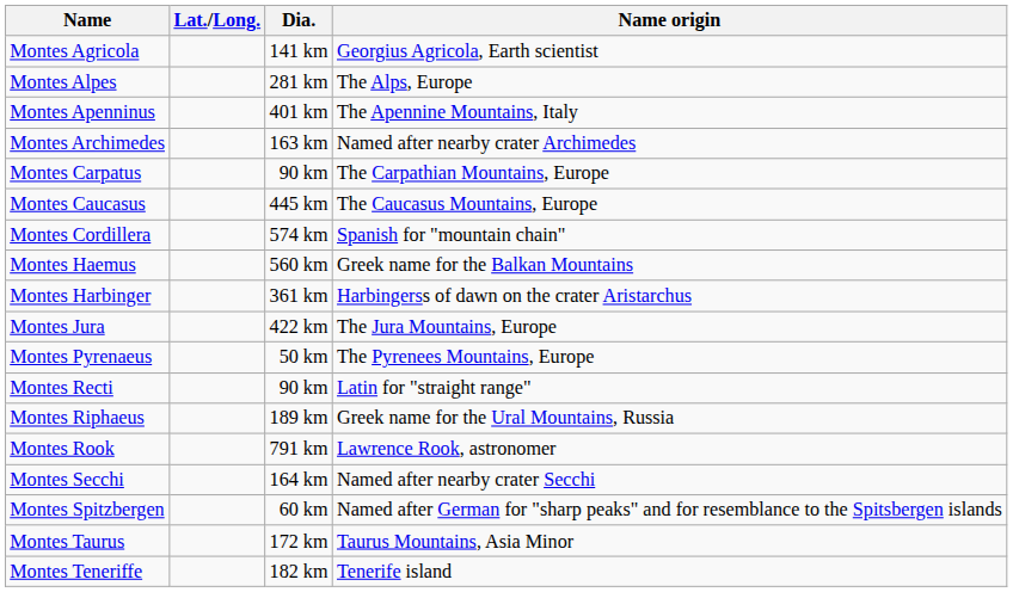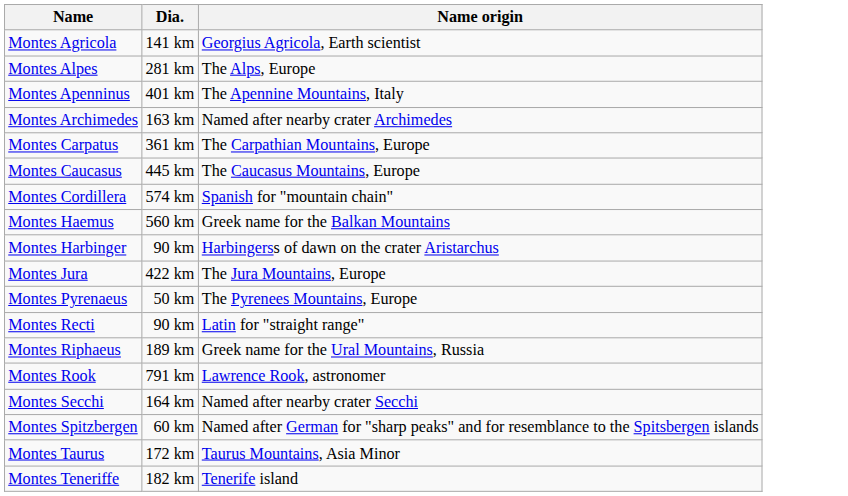 <table class="wikitable sortable">
 <tr>
 <th>Name</th>
-<th><a href='#'>Lat.</a>/<a href='#'>Long.</a></th>
 <th>Dia.</th>
 <th>Name origin</th>
 </tr>
 <tr>
 <td><a href='#'>Montes Agricola</a></td>
-<td style="white-space:nowrap; text-align:center;"></td>
 <td align="right">141 km</td>
 <td><a href='#'>Georgius Agricola</a>, Earth scientist</td>
 </tr>
 <tr>
 <td><a href='#'>Montes Alpes</a></td>
-<td style="white-space:nowrap; text-align:center;"></td>
 <td align="right">281 km</td>
 <td>The <a href='#'>Alps</a>, Europe</td>
 </tr>
 <tr>
 <td><a href='#'>Montes Apenninus</a></td>
-<td style="white-space:nowrap; text-align:center;"></td>
 <td align="right">401 km</td>
 <td>The <a href='#'>Apennine Mountains</a>, Italy</td>
 </tr>
 <tr>
 <td><a href='#'>Montes Archimedes</a></td>
-<td style="white-space:nowrap; text-align:center;"></td>
 <td align="right">163 km</td>
 <td>Named after nearby crater <a href='#'>Archimedes</a></td>
 </tr>
 <tr>
 <td><a href='#'>Montes Carpatus</a></td>
-<td style="white-space:nowrap; text-align:center;"></td>
-<td align="right">90 km</td>
+<td align="right">361 km</td>
 <td>The <a href='#'>Carpathian Mountains</a>, Europe</td>
 </tr>
 <tr>
 <td><a href='#'>Montes Caucasus</a></td>
-<td style="white-space:nowrap; text-align:center;"></td>
 <td align="right">445 km</td>
 <td>The <a href='#'>Caucasus Mountains</a>, Europe</td>
 </tr>
 <tr>
 <td><a href='#'>Montes Cordillera</a></td>
-<td style="white-space:nowrap; text-align:center;"></td>
 <td align="right">574 km</td>
 <td><a href='#'>Spanish</a> for "mountain chain"</td>
 </tr>
 <tr>
 <td><a href='#'>Montes Haemus</a></td>
-<td style="white-space:nowrap; text-align:center;"></td>
 <td align="right">560 km</td>
 <td>Greek name for the <a href='#'>Balkan Mountains</a></td>
 </tr>
 <tr>
 <td><a href='#'>Montes Harbinger</a></td>
-<td style="white-space:nowrap; text-align:center;"></td>
-<td align="right">361 km</td>
+<td align="right">90 km</td>
 <td><a href='#'>Harbingers</a>s of dawn on the crater <a href='#'>Aristarchus</a></td>
 </tr>
 <tr>
 <td><a href='#'>Montes Jura</a></td>
-<td style="white-space:nowrap; text-align:center;"></td>
 <td align="right">422 km</td>
 <td>The <a href='#'>Jura Mountains</a>, Europe</td>
 </tr>
 <tr>
 <td><a href='#'>Montes Pyrenaeus</a></td>
-<td style="white-space:nowrap; text-align:center;"></td>
 <td align="right">50 km</td>
 <td>The <a href='#'>Pyrenees Mountains</a>, Europe</td>
 </tr>
 <tr>
 <td><a href='#'>Montes Recti</a></td>
-<td style="white-space:nowrap; text-align:center;"></td>
 <td align="right">90 km</td>
 <td><a href='#'>Latin</a> for "straight range"</td>
 </tr>
 <tr>
 <td><a href='#'>Montes Riphaeus</a></td>
-<td style="white-space:nowrap; text-align:center;"></td>
 <td align="right">189 km</td>
 <td>Greek name for the <a href='#'>Ural Mountains</a>, Russia</td>
 </tr>
 <tr>
 <td><a href='#'>Montes Rook</a></td>
-<td style="white-space:nowrap; text-align:center;"></td>
 <td align="right">791 km</td>
 <td><a href='#'>Lawrence Rook</a>, astronomer</td>
 </tr>
 <tr>
 <td><a href='#'>Montes Secchi</a></td>
-<td style="white-space:nowrap; text-align:center;"></td>
 <td align="right">164 km</td>
 <td>Named after nearby crater <a href='#'>Secchi</a></td>
 </tr>
 <tr>
 <td><a href='#'>Montes Spitzbergen</a></td>
-<td style="white-space:nowrap; text-align:center;"></td>
 <td align="right">60 km</td>
 <td>Named after <a href='#'>German</a> for "sharp peaks" and for resemblance to the <a href='#'>Spitsbergen</a> islands</td>
 </tr>
 <tr>
 <td><a href='#'>Montes Taurus</a></td>
-<td style="white-space:nowrap; text-align:center;"></td>
 <td align="right">172 km</td>
 <td><a href='#'>Taurus Mountains</a>, Asia Minor</td>
 </tr>
 <tr>
 <td><a href='#'>Montes Teneriffe</a></td>
-<td style="white-space:nowrap; text-align:center;"></td>
 <td align="right">182 km</td>
 <td><a href='#'>Tenerife</a> island</td>
 </tr>
 </table>
